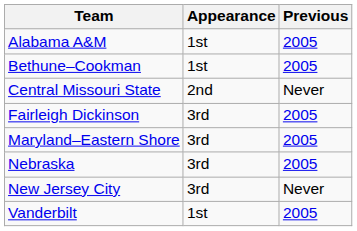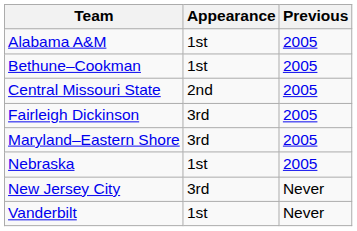 <table class="wikitable sortable">
 <tr>
 <th>Team</th>
 <th>Appearance</th>
 <th>Previous</th>
 </tr>
 <tr>
 <td><a href='#'>Alabama A&M</a></td>
 <td>1st</td>
 <td><a href='#'>2005</a></td>
 </tr>
 <tr>
 <td><a href='#'>Bethune–Cookman</a></td>
 <td>1st</td>
 <td><a href='#'>2005</a></td>
 </tr>
 <tr>
 <td><a href='#'>Central Missouri State</a></td>
 <td>2nd</td>
-<td>Never</td>
+<td><a href='#'>2005</a></td>
 </tr>
 <tr>
 <td><a href='#'>Fairleigh Dickinson</a></td>
 <td>3rd</td>
 <td><a href='#'>2005</a></td>
 </tr>
 <tr>
 <td><a href='#'>Maryland–Eastern Shore</a></td>
 <td>3rd</td>
 <td><a href='#'>2005</a></td>
 </tr>
 <tr>
 <td><a href='#'>Nebraska</a></td>
-<td>3rd</td>
+<td>1st</td>
 <td><a href='#'>2005</a></td>
 </tr>
 <tr>
 <td><a href='#'>New Jersey City</a></td>
 <td>3rd</td>
 <td>Never</td>
 </tr>
 <tr>
 <td><a href='#'>Vanderbilt</a></td>
 <td>1st</td>
-<td><a href='#'>2005</a></td>
+<td>Never</td>
 </tr>
 </table>
